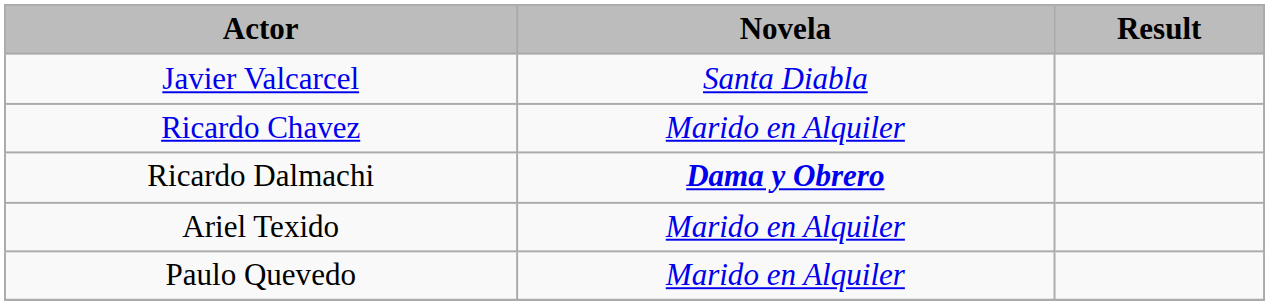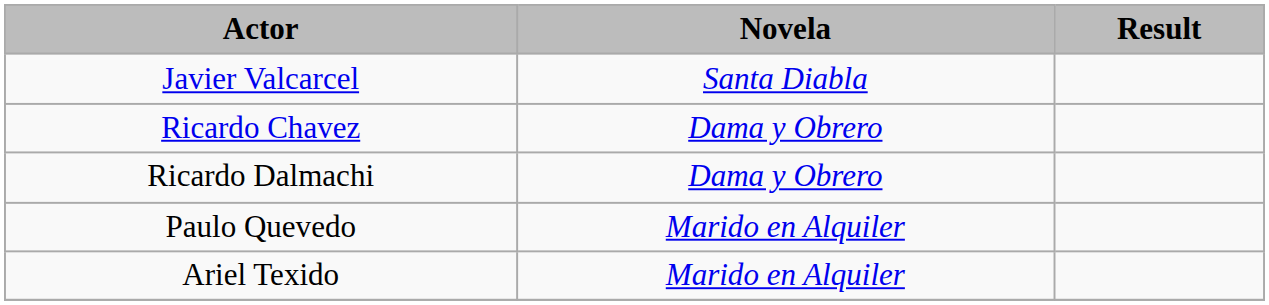 <table class="wikitable" width=650px>
 <tr style="text-align: center; top">
 <th style="background:#bcbcbc;">Actor</th>
 <th style="background:#bcbcbc;">Novela</th>
 <th style="background:#bcbcbc;">Result</th>
 </tr>
 <tr style="text-align: center; top">
 <td><a href='#'>Javier Valcarcel</a></td>
 <td><em><a href='#'>Santa Diabla</a></em></td>
 <td></td>
 </tr>
 <tr style="text-align: center; top">
 <td><a href='#'>Ricardo Chavez</a></td>
-<td><em><a href='#'>Marido en Alquiler</a></em></td>
+<td><em><a href='#'>Dama y Obrero</a></em></td>
 <td></td>
 </tr>
 <tr style="text-align: center; top">
 <td>Ricardo Dalmachi</td>
-<td><strong><em><a href='#'>Dama y Obrero</a></em></strong></td>
+<td><em><a href='#'>Dama y Obrero</a></em></td>
+<td></td>
+</tr>
+<tr style="text-align: center; top">
+<td>Paulo Quevedo</td>
+<td><em><a href='#'>Marido en Alquiler</a></em></td>
 <td></td>
 </tr>
 <tr style="text-align: center; top">
 <td>Ariel Texido</td>
 <td><em><a href='#'>Marido en Alquiler</a></em></td>
 <td></td>
 </tr>
 <tr style="text-align: center; top">
-<td>Paulo Quevedo</td>
-<td><em><a href='#'>Marido en Alquiler</a></em></td>
-<td></td>
-</tr>
-<tr style="text-align: center; top">
 </tr>
 </table>
